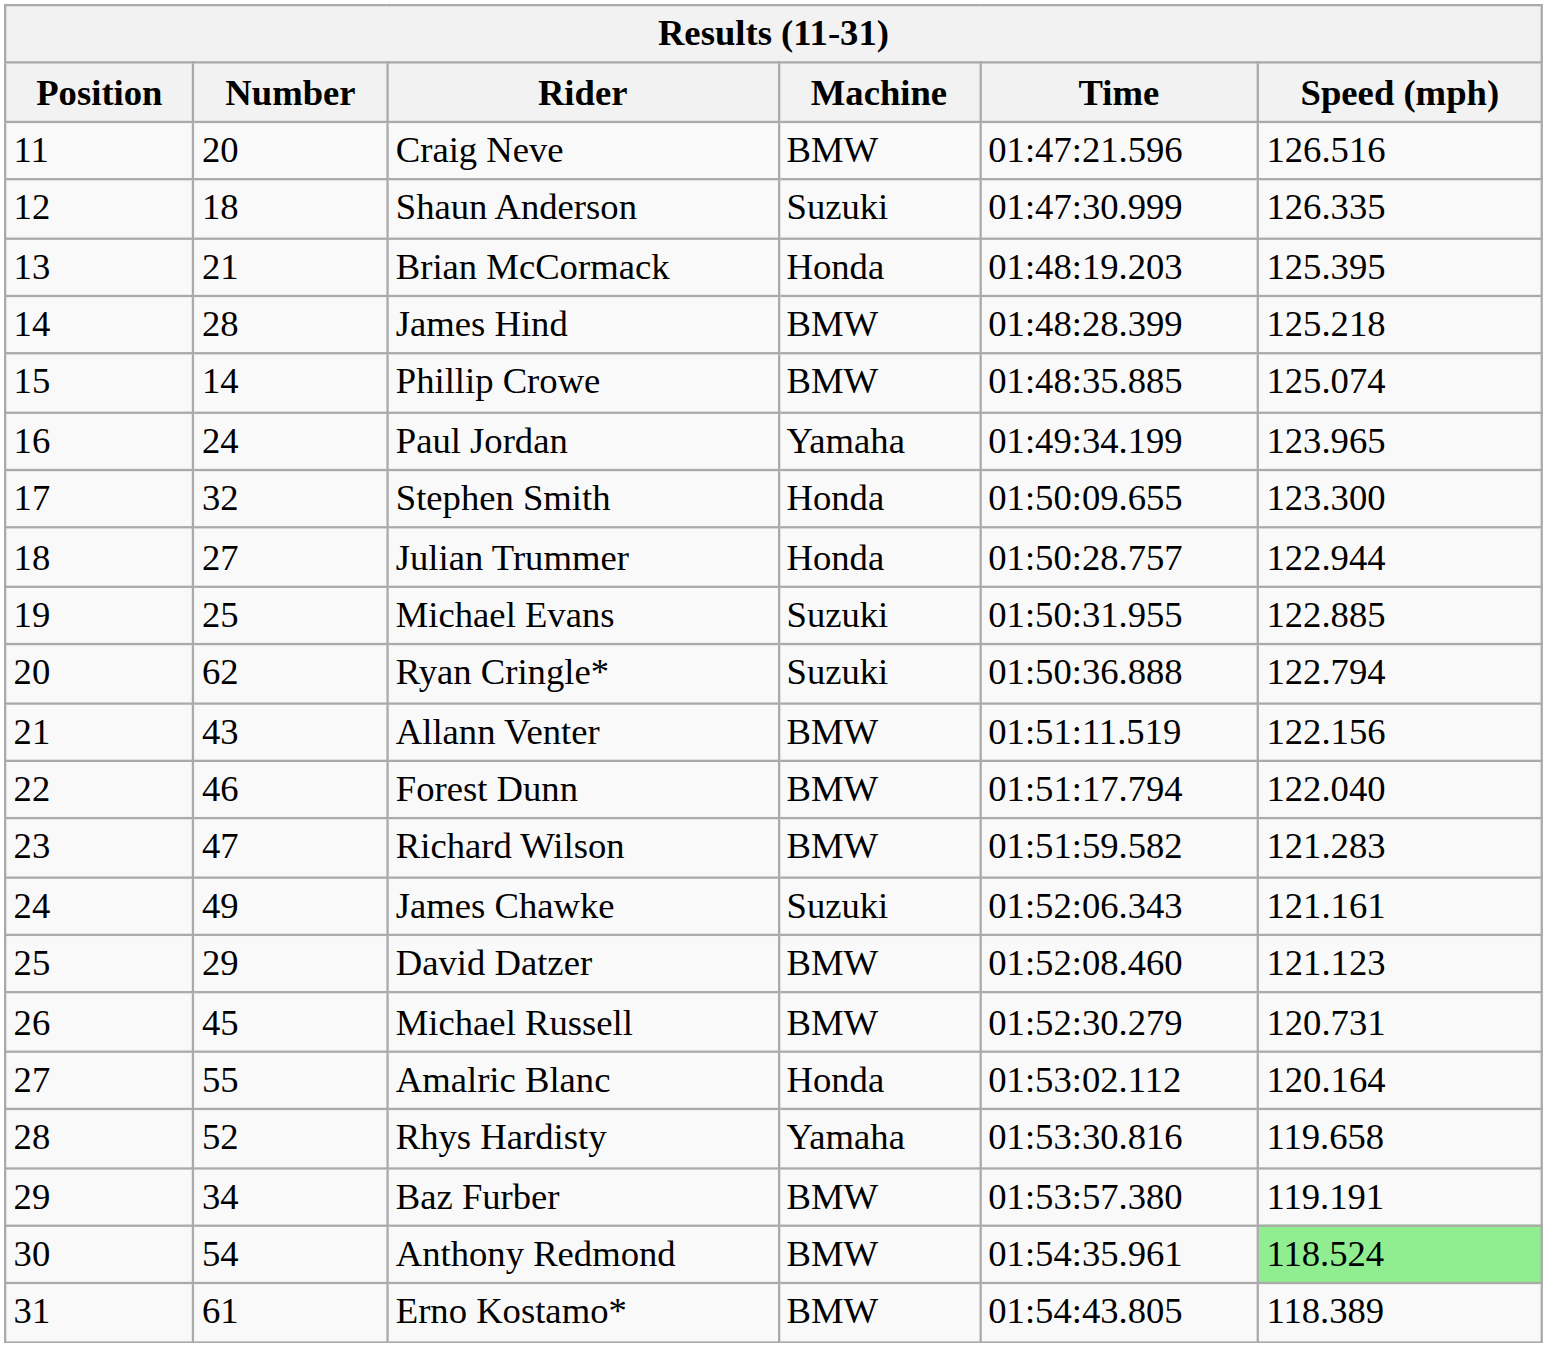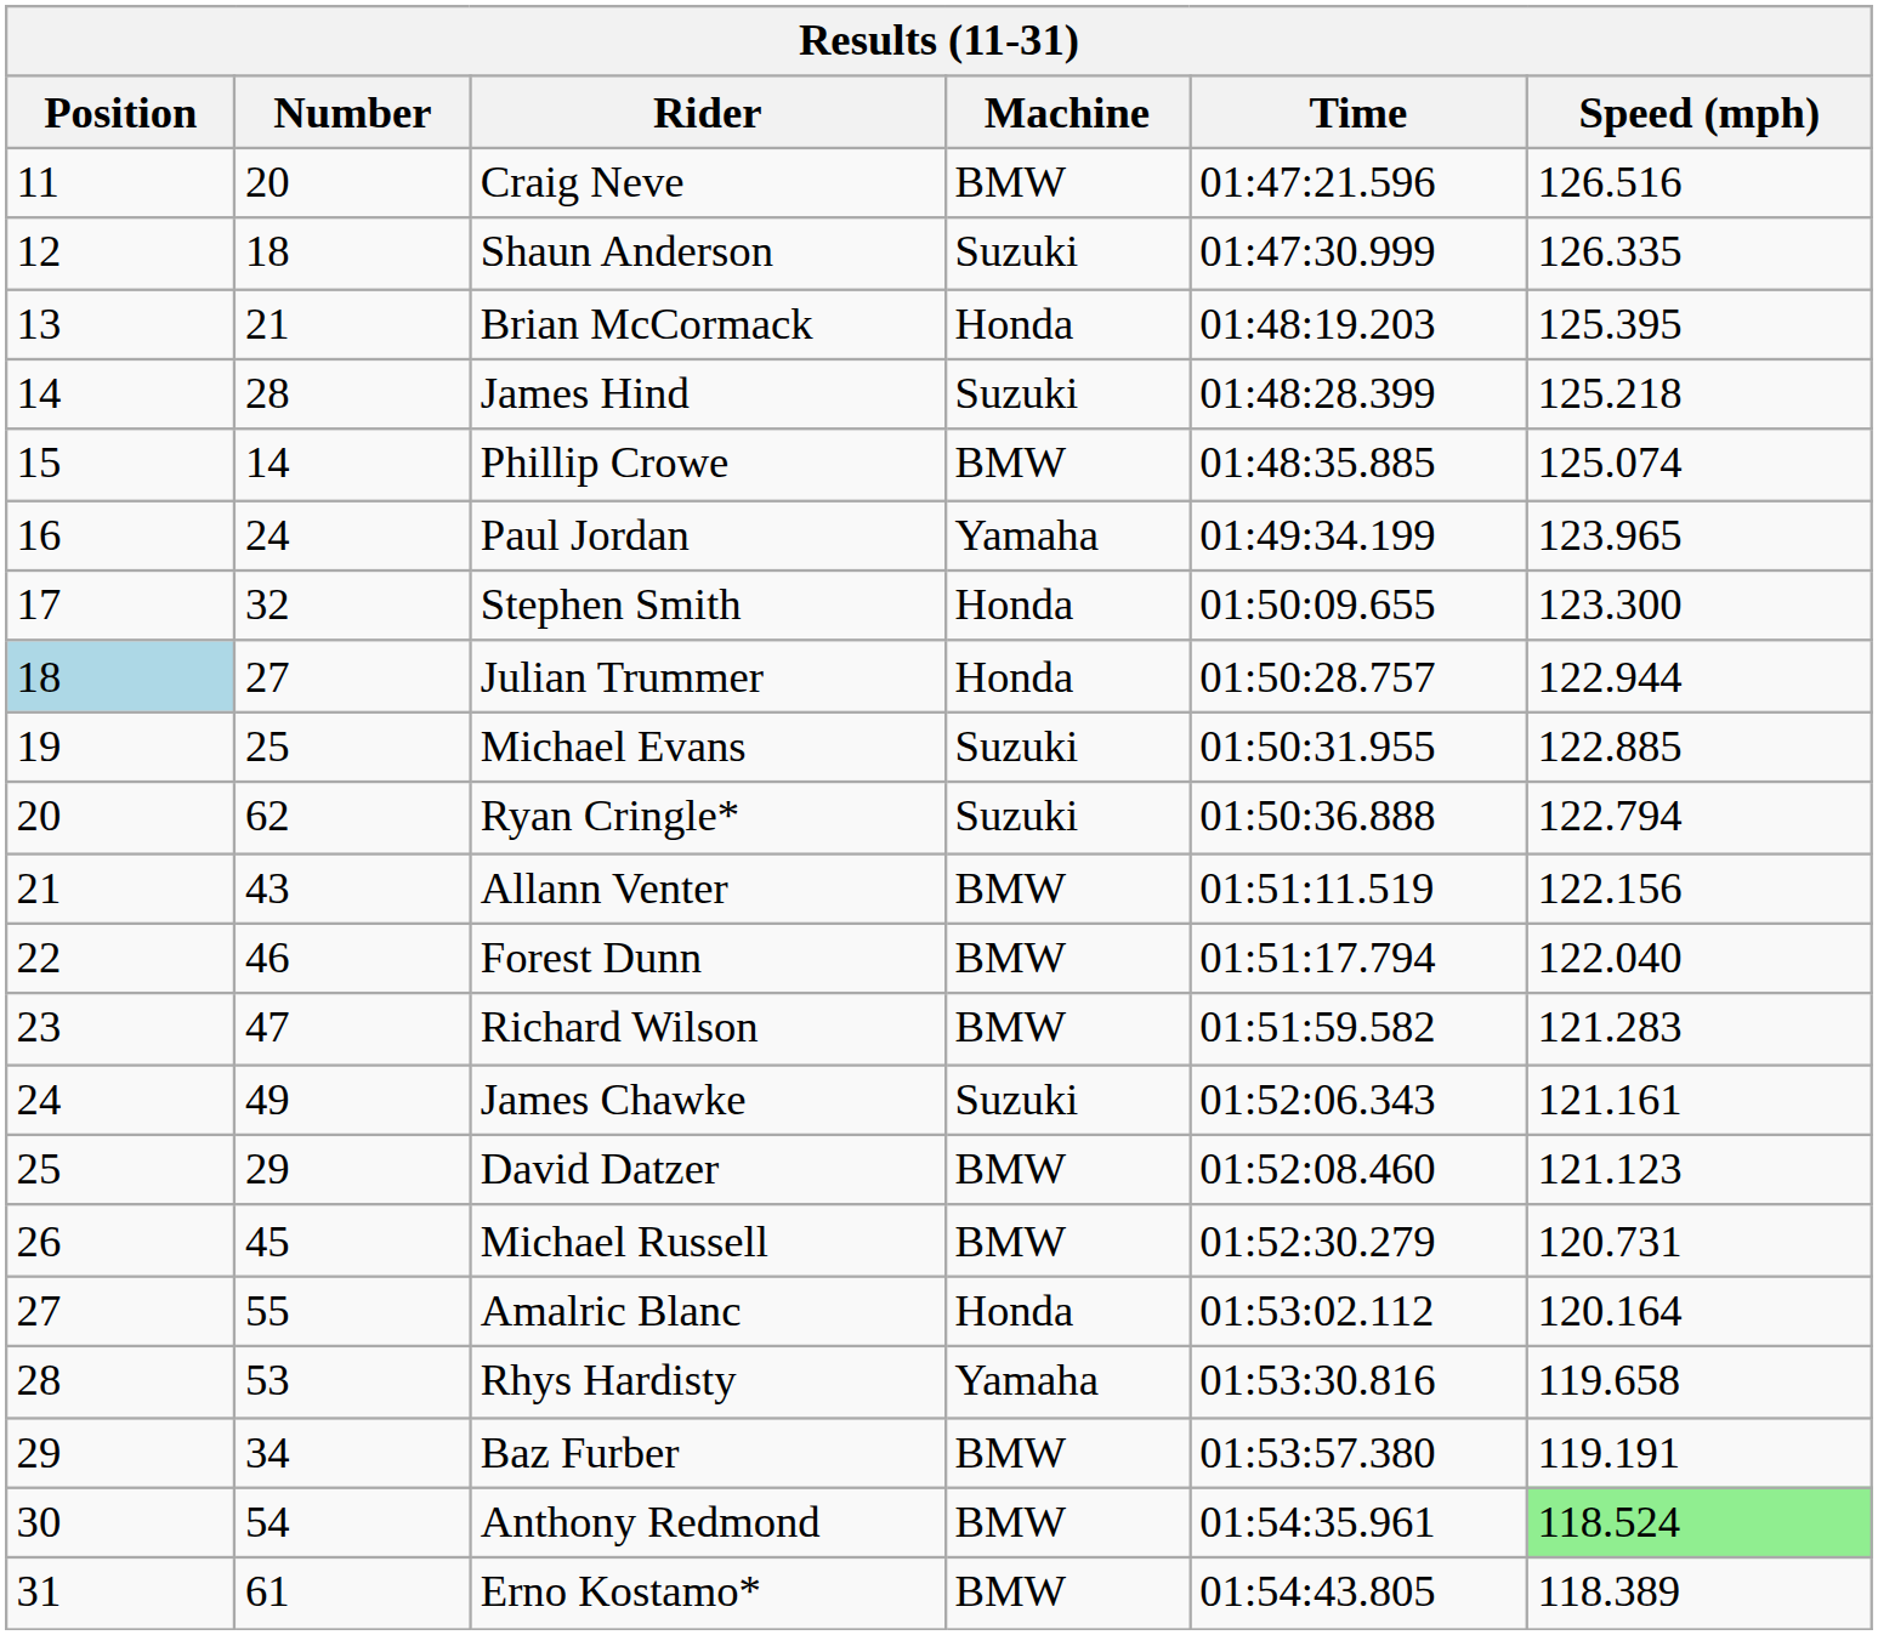 <table class="collapsible collapsed wikitable"style="width:42em;margin-top:-1px;">
 <tr>
 <th scope="col" colspan="6">Results (11-31)</th>
 </tr>
 <tr>
 <th scope="col">Position</th>
 <th scope="col">Number</th>
 <th scope="col">Rider</th>
 <th scope="col">Machine</th>
 <th scope="col">Time</th>
 <th scope="col">Speed (mph)</th>
 </tr>
 <tr>
 <td>11</td>
 <td>20</td>
 <td>Craig Neve</td>
 <td>BMW</td>
 <td>01:47:21.596</td>
 <td>126.516</td>
 </tr>
 <tr>
 <td>12</td>
 <td>18</td>
 <td>Shaun Anderson</td>
 <td>Suzuki</td>
 <td>01:47:30.999</td>
 <td>126.335</td>
 </tr>
 <tr>
 <td>13</td>
 <td>21</td>
 <td>Brian McCormack</td>
 <td>Honda</td>
 <td>01:48:19.203</td>
 <td>125.395</td>
 </tr>
 <tr>
 <td>14</td>
 <td>28</td>
 <td>James Hind</td>
-<td>BMW</td>
+<td>Suzuki</td>
 <td>01:48:28.399</td>
 <td>125.218</td>
 </tr>
 <tr>
 <td>15</td>
 <td>14</td>
 <td>Phillip Crowe</td>
 <td>BMW</td>
 <td>01:48:35.885</td>
 <td>125.074</td>
 </tr>
 <tr>
 <td>16</td>
 <td>24</td>
 <td>Paul Jordan</td>
 <td>Yamaha</td>
 <td>01:49:34.199</td>
 <td>123.965</td>
 </tr>
 <tr>
 <td>17</td>
 <td>32</td>
 <td>Stephen Smith</td>
 <td>Honda</td>
 <td>01:50:09.655</td>
 <td>123.300</td>
 </tr>
 <tr>
-<td>18</td>
+<td style="background: lightblue;">18</td>
 <td>27</td>
 <td>Julian Trummer</td>
 <td>Honda</td>
 <td>01:50:28.757</td>
 <td>122.944</td>
 </tr>
 <tr>
 <td>19</td>
 <td>25</td>
 <td>Michael Evans</td>
 <td>Suzuki</td>
 <td>01:50:31.955</td>
 <td>122.885</td>
 </tr>
 <tr>
 <td>20</td>
 <td>62</td>
 <td>Ryan Cringle*</td>
 <td>Suzuki</td>
 <td>01:50:36.888</td>
 <td>122.794</td>
 </tr>
 <tr>
 <td>21</td>
 <td>43</td>
 <td>Allann Venter</td>
 <td>BMW</td>
 <td>01:51:11.519</td>
 <td>122.156</td>
 </tr>
 <tr>
 <td>22</td>
 <td>46</td>
 <td>Forest Dunn</td>
 <td>BMW</td>
 <td>01:51:17.794</td>
 <td>122.040</td>
 </tr>
 <tr>
 <td>23</td>
 <td>47</td>
 <td>Richard Wilson</td>
 <td>BMW</td>
 <td>01:51:59.582</td>
 <td>121.283</td>
 </tr>
 <tr>
 <td>24</td>
 <td>49</td>
 <td>James Chawke</td>
 <td>Suzuki</td>
 <td>01:52:06.343</td>
 <td>121.161</td>
 </tr>
 <tr>
 <td>25</td>
 <td>29</td>
 <td>David Datzer</td>
 <td>BMW</td>
 <td>01:52:08.460</td>
 <td>121.123</td>
 </tr>
 <tr>
 <td>26</td>
 <td>45</td>
 <td>Michael Russell</td>
 <td>BMW</td>
 <td>01:52:30.279</td>
 <td>120.731</td>
 </tr>
 <tr>
 <td>27</td>
 <td>55</td>
 <td>Amalric Blanc</td>
 <td>Honda</td>
 <td>01:53:02.112</td>
 <td>120.164</td>
 </tr>
 <tr>
 <td>28</td>
-<td>52</td>
+<td>53</td>
 <td>Rhys Hardisty</td>
 <td>Yamaha</td>
 <td>01:53:30.816</td>
 <td>119.658</td>
 </tr>
 <tr>
 <td>29</td>
 <td>34</td>
 <td>Baz Furber</td>
 <td>BMW</td>
 <td>01:53:57.380</td>
 <td>119.191</td>
 </tr>
 <tr>
 <td>30</td>
 <td>54</td>
 <td>Anthony Redmond</td>
 <td>BMW</td>
 <td>01:54:35.961</td>
 <td style="background: lightgreen;">118.524</td>
 </tr>
 <tr>
 <td>31</td>
 <td>61</td>
 <td>Erno Kostamo*</td>
 <td>BMW</td>
 <td>01:54:43.805</td>
 <td>118.389</td>
 </tr>
 </table>
